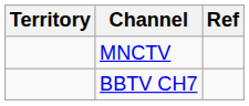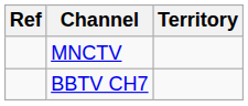 <table class="wikitable">
 <tr>
+<th>Ref</th>
+<th>Channel</th>
 <th>Territory</th>
-<th>Channel</th>
-<th>Ref</th>
 </tr>
 <tr>
 <td></td>
 <td><a href='#'>MNCTV</a></td>
 <td></td>
 </tr>
 <tr>
 <td></td>
 <td><a href='#'>BBTV CH7</a></td>
 <td></td>
 </tr>
 </table>
